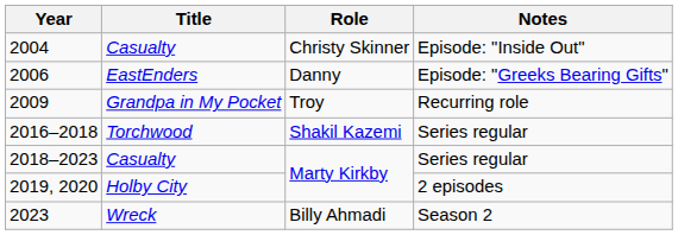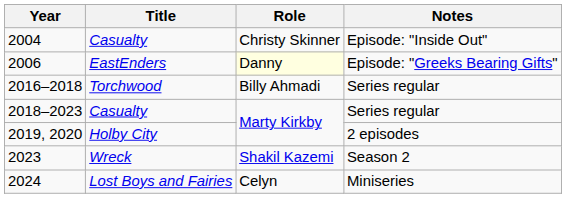 <table class="wikitable">
 <tr>
 <th>Year</th>
 <th>Title</th>
 <th>Role</th>
 <th>Notes</th>
 </tr>
 <tr>
 <td>2004</td>
 <td><em><a href='#'>Casualty</a></em></td>
 <td>Christy Skinner</td>
 <td>Episode: "Inside Out"</td>
 </tr>
 <tr>
 <td>2006</td>
 <td><em><a href='#'>EastEnders</a></em></td>
-<td>Danny</td>
+<td style="background: lightyellow;">Danny</td>
 <td>Episode: "<a href='#'>Greeks Bearing Gifts</a>"</td>
-</tr>
-<tr>
-<td>2009</td>
-<td><em><a href='#'>Grandpa in My Pocket</a></em></td>
-<td>Troy</td>
-<td>Recurring role</td>
 </tr>
 <tr>
 <td>2016–2018</td>
 <td><em><a href='#'>Torchwood</a></em></td>
-<td><a href='#'>Shakil Kazemi</a></td>
+<td>Billy Ahmadi</td>
 <td>Series regular</td>
 </tr>
 <tr>
 <td>2018–2023</td>
 <td><em><a href='#'>Casualty</a></em></td>
 <td rowspan="2"><a href='#'>Marty Kirkby</a></td>
 <td>Series regular</td>
 </tr>
 <tr>
 <td>2019, 2020</td>
 <td><em><a href='#'>Holby City</a></em></td>
 <td>2 episodes</td>
 </tr>
 <tr>
 <td>2023</td>
 <td><em><a href='#'>Wreck</a></em></td>
-<td>Billy Ahmadi</td>
+<td><a href='#'>Shakil Kazemi</a></td>
 <td>Season 2</td>
 </tr>
+<tr>
+<td>2024</td>
+<td><em><a href='#'>Lost Boys and Fairies</a></em></td>
+<td>Celyn</td>
+<td>Miniseries</td>
+</tr>
 </table>
